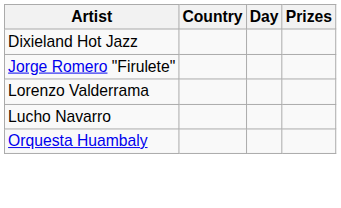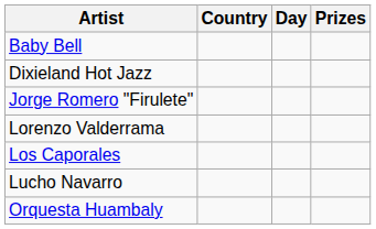 <table class="wikitable">
 <tr>
 <th>Artist</th>
 <th>Country</th>
 <th>Day</th>
 <th>Prizes</th>
+</tr>
+<tr>
+<td><a href='#'>Baby Bell</a></td>
+<td></td>
+<td></td>
+<td></td>
 </tr>
 <tr>
 <td>Dixieland Hot Jazz</td>
 <td></td>
 <td></td>
 <td></td>
 </tr>
 <tr>
 <td><a href='#'>Jorge Romero</a> "Firulete"</td>
 <td></td>
 <td></td>
 <td></td>
 </tr>
 <tr>
 <td>Lorenzo Valderrama</td>
 <td></td>
 <td></td>
 <td></td>
 </tr>
 <tr>
+<td><a href='#'>Los Caporales</a></td>
+<td></td>
+<td></td>
+<td></td>
+</tr>
+<tr>
 <td>Lucho Navarro</td>
 <td></td>
 <td></td>
 <td></td>
 </tr>
 <tr>
 <td><a href='#'>Orquesta Huambaly</a></td>
 <td></td>
 <td></td>
 <td></td>
 </tr>
 </table>
